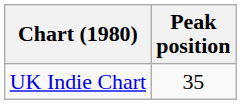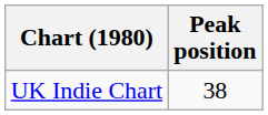 <table class="wikitable sortable">
 <tr>
 <th scope="col">Chart (1980)</th>
 <th scope="col">Peak<br>position</th>
 </tr>
 <tr>
 <td><a href='#'>UK Indie Chart</a></td>
-<td style="text-align:center;">35</td>
+<td style="text-align:center;">38</td>
 </tr>
 </table>
